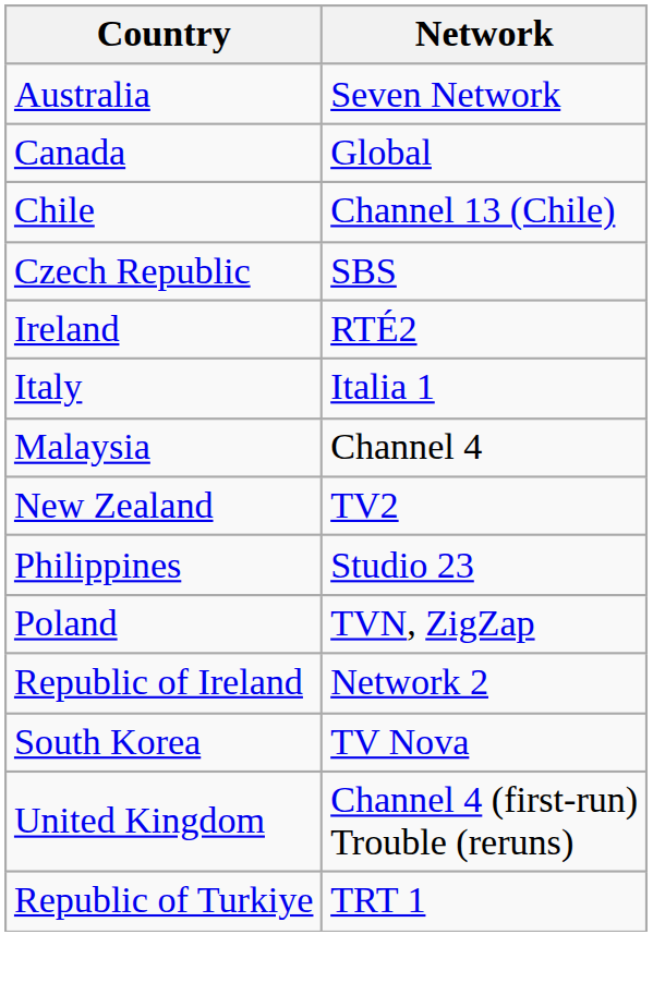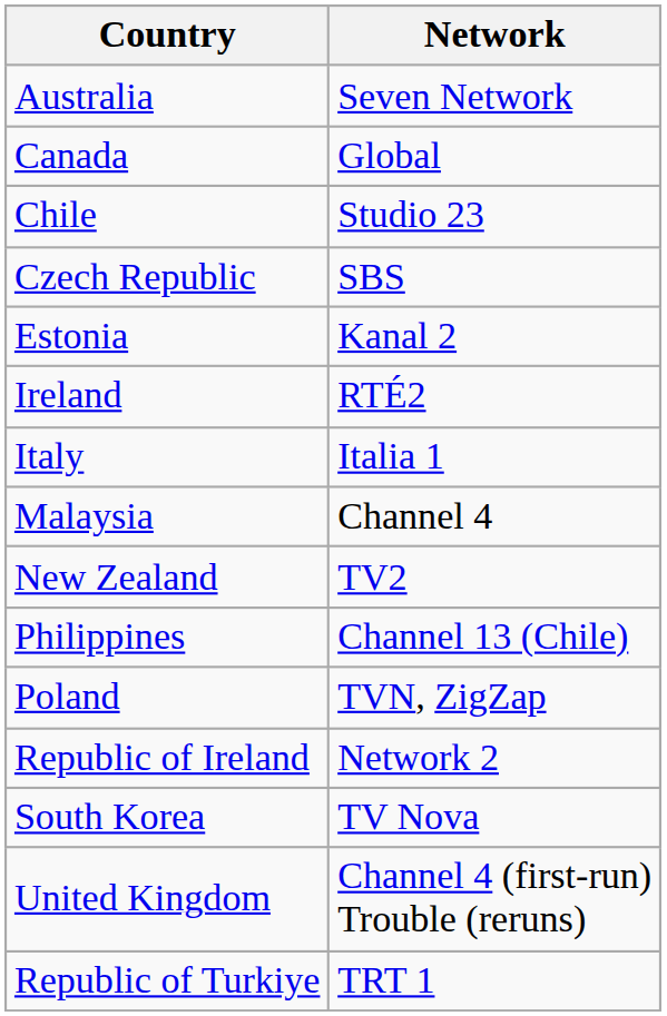 <table class="wikitable">
 <tr>
 <th>Country</th>
 <th>Network</th>
 </tr>
 <tr>
 <td><a href='#'>Australia</a></td>
 <td><a href='#'>Seven Network</a></td>
 </tr>
 <tr>
 <td><a href='#'>Canada</a></td>
 <td><a href='#'>Global</a></td>
 </tr>
 <tr>
 <td><a href='#'>Chile</a></td>
-<td><a href='#'>Channel 13 (Chile)</a></td>
+<td><a href='#'>Studio 23</a></td>
 </tr>
 <tr>
 <td><a href='#'>Czech Republic</a></td>
 <td><a href='#'>SBS</a></td>
+</tr>
+<tr>
+<td><a href='#'>Estonia</a></td>
+<td><a href='#'>Kanal 2</a></td>
 </tr>
 <tr>
 <td><a href='#'>Ireland</a></td>
 <td><a href='#'>RTÉ2</a></td>
 </tr>
 <tr>
 <td><a href='#'>Italy</a></td>
 <td><a href='#'>Italia 1</a></td>
 </tr>
 <tr>
 <td><a href='#'>Malaysia</a></td>
 <td>Channel 4</td>
 </tr>
 <tr>
 <td><a href='#'>New Zealand</a></td>
 <td><a href='#'>TV2</a></td>
 </tr>
 <tr>
 <td><a href='#'>Philippines</a></td>
-<td><a href='#'>Studio 23</a></td>
+<td><a href='#'>Channel 13 (Chile)</a></td>
 </tr>
 <tr>
 <td><a href='#'>Poland</a></td>
 <td><a href='#'>TVN</a>, <a href='#'>ZigZap</a></td>
 </tr>
 <tr>
 <td><a href='#'>Republic of Ireland</a></td>
 <td><a href='#'>Network 2</a></td>
 </tr>
 <tr>
 <td><a href='#'>South Korea</a></td>
 <td><a href='#'>TV Nova</a></td>
 </tr>
 <tr>
 <td><a href='#'>United Kingdom</a></td>
 <td><a href='#'>Channel 4</a> (first-run)<br>Trouble (reruns)</td>
 </tr>
 <tr>
 <td><a href='#'>Republic of Turkiye</a></td>
 <td><a href='#'>TRT 1</a></td>
 </tr>
 </table>
